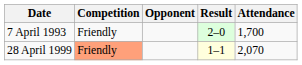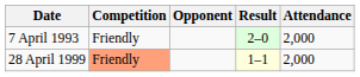 <table class="wikitable">
 <tr>
 <th>Date</th>
 <th>Competition</th>
 <th>Opponent</th>
 <th>Result</th>
 <th>Attendance</th>
 </tr>
 <tr>
 <td>7 April 1993</td>
 <td>Friendly</td>
 <td></td>
 <td style="background: #dfd; text-align:center;">2–0</td>
-<td>1,700</td>
+<td>2,000</td>
 </tr>
 <tr>
 <td>28 April 1999</td>
 <td style="background: lightsalmon;">Friendly</td>
 <td></td>
 <td style="background: #ffd; text-align:center;">1–1</td>
-<td>2,070</td>
+<td>2,000</td>
 </tr>
 </table>
